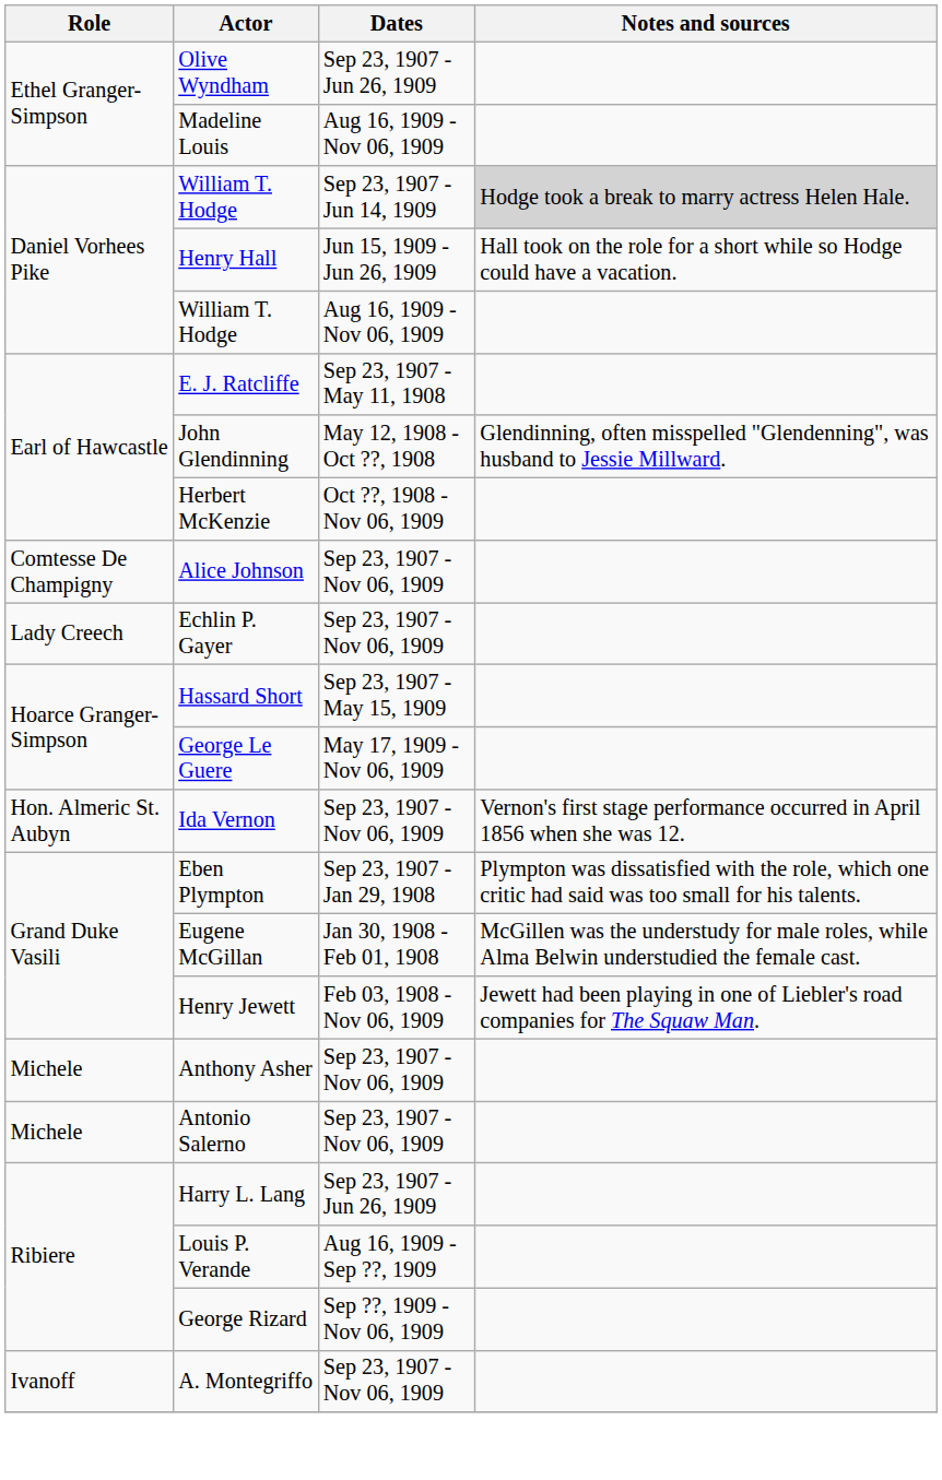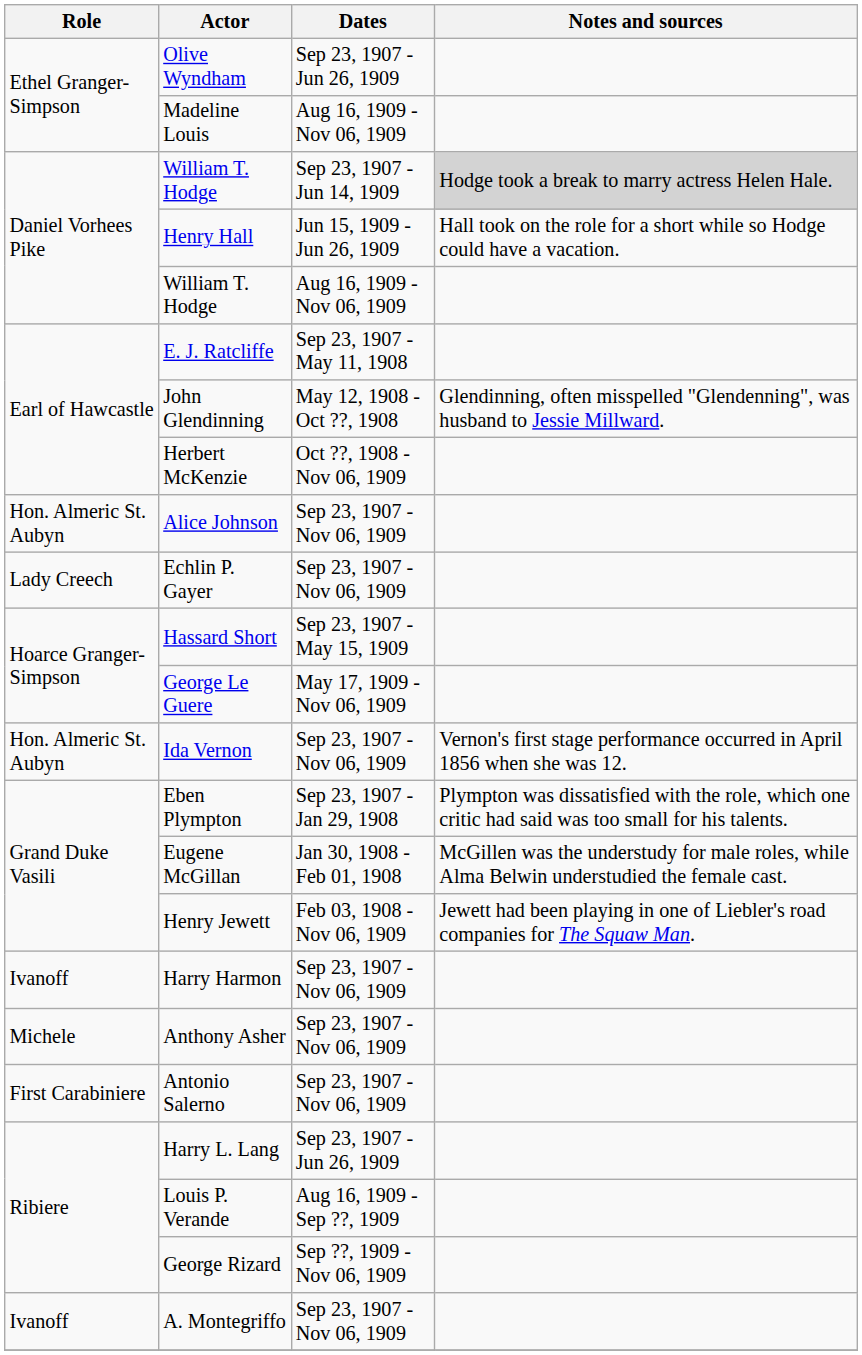 <table class="wikitable sortable plainrowheaders" style="font-size: 90%">
 <tr>
 <th scope="col">Role</th>
 <th scope="col">Actor</th>
 <th scope="col">Dates</th>
 <th scope="col">Notes and sources</th>
 </tr>
 <tr>
 <td rowspan=2>Ethel Granger-Simpson</td>
 <td><a href='#'>Olive Wyndham</a></td>
 <td>Sep 23, 1907 - Jun 26, 1909</td>
 <td></td>
 </tr>
 <tr>
 <td>Madeline Louis</td>
 <td>Aug 16, 1909 - Nov 06, 1909</td>
 <td></td>
 </tr>
 <tr>
 <td rowspan=3>Daniel Vorhees Pike</td>
 <td><a href='#'>William T. Hodge</a></td>
 <td>Sep 23, 1907 - Jun 14, 1909</td>
 <td style="background: lightgrey;">Hodge took a break to marry actress Helen Hale.</td>
 </tr>
 <tr>
 <td><a href='#'>Henry Hall</a></td>
 <td>Jun 15, 1909 - Jun 26, 1909</td>
 <td>Hall took on the role for a short while so Hodge could have a vacation.</td>
 </tr>
 <tr>
 <td>William T. Hodge</td>
 <td>Aug 16, 1909 - Nov 06, 1909</td>
 <td></td>
 </tr>
 <tr>
 <td rowspan=3>Earl of Hawcastle</td>
 <td><a href='#'>E. J. Ratcliffe</a></td>
 <td>Sep 23, 1907 - May 11, 1908</td>
 <td></td>
 </tr>
 <tr>
 <td>John Glendinning</td>
 <td>May 12, 1908 - Oct ??, 1908</td>
 <td>Glendinning, often misspelled "Glendenning", was husband to <a href='#'>Jessie Millward</a>.</td>
 </tr>
 <tr>
 <td>Herbert McKenzie</td>
 <td>Oct ??, 1908 - Nov 06, 1909</td>
 <td></td>
 </tr>
 <tr>
-<td>Comtesse De Champigny</td>
+<td>Hon. Almeric St. Aubyn</td>
 <td><a href='#'>Alice Johnson</a></td>
 <td>Sep 23, 1907 - Nov 06, 1909</td>
 <td></td>
 </tr>
 <tr>
 <td>Lady Creech</td>
 <td>Echlin P. Gayer</td>
 <td>Sep 23, 1907 - Nov 06, 1909</td>
 <td></td>
 </tr>
 <tr>
 <td rowspan=2>Hoarce Granger-Simpson</td>
 <td><a href='#'>Hassard Short</a></td>
 <td>Sep 23, 1907 - May 15, 1909</td>
 <td></td>
 </tr>
 <tr>
 <td><a href='#'>George Le Guere</a></td>
 <td>May 17, 1909 - Nov 06, 1909</td>
 <td></td>
 </tr>
 <tr>
 <td>Hon. Almeric St. Aubyn</td>
 <td><a href='#'>Ida Vernon</a></td>
 <td>Sep 23, 1907 - Nov 06, 1909</td>
 <td>Vernon's first stage performance occurred in April 1856 when she was 12.</td>
 </tr>
 <tr>
 <td rowspan=3>Grand Duke Vasili</td>
 <td>Eben Plympton</td>
 <td>Sep 23, 1907 - Jan 29, 1908</td>
 <td>Plympton was dissatisfied with the role, which one critic had said was too small for his talents.</td>
 </tr>
 <tr>
 <td>Eugene McGillan</td>
 <td>Jan 30, 1908 - Feb 01, 1908</td>
 <td>McGillen was the understudy for male roles, while Alma Belwin understudied the female cast.</td>
 </tr>
 <tr>
 <td>Henry Jewett</td>
 <td>Feb 03, 1908 - Nov 06, 1909</td>
 <td>Jewett had been playing in one of Liebler's road companies for <em><a href='#'>The Squaw Man</a></em>.</td>
 </tr>
 <tr>
+<td>Ivanoff</td>
+<td>Harry Harmon</td>
+<td>Sep 23, 1907 - Nov 06, 1909</td>
+<td></td>
+</tr>
+<tr>
 <td>Michele</td>
 <td>Anthony Asher</td>
 <td>Sep 23, 1907 - Nov 06, 1909</td>
 <td></td>
 </tr>
 <tr>
-<td>Michele</td>
+<td>First Carabiniere</td>
 <td>Antonio Salerno</td>
 <td>Sep 23, 1907 - Nov 06, 1909</td>
 <td></td>
 </tr>
 <tr>
 <td rowspan=3>Ribiere</td>
 <td>Harry L. Lang</td>
 <td>Sep 23, 1907 - Jun 26, 1909</td>
 <td></td>
 </tr>
 <tr>
 <td>Louis P. Verande</td>
 <td>Aug 16, 1909 - Sep ??, 1909</td>
 <td></td>
 </tr>
 <tr>
 <td>George Rizard</td>
 <td>Sep ??, 1909 - Nov 06, 1909</td>
 <td></td>
 </tr>
 <tr>
 <td>Ivanoff</td>
 <td>A. Montegriffo</td>
 <td>Sep 23, 1907 - Nov 06, 1909</td>
 <td></td>
 </tr>
 <tr>
 </tr>
 </table>
